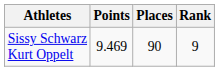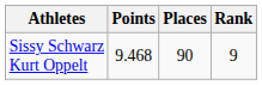 <table class="wikitable" border="1" style="font-size:90%">
 <tr>
 <th>Athletes</th>
 <th>Points</th>
 <th>Places</th>
 <th>Rank</th>
 </tr>
 <tr align=center>
 <td align=left><a href='#'>Sissy Schwarz</a><br><a href='#'>Kurt Oppelt</a></td>
-<td>9.469</td>
+<td>9.468</td>
 <td>90</td>
 <td>9</td>
 </tr>
 </table>
